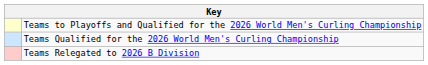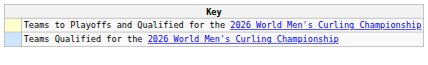 <table class="wikitable" style="text-align: center;">
 <tr>
 <th colspan=2>Key</th>
 </tr>
 <tr>
 <td style="background:#ffffcc; width:20px;"></td>
 <td align=left>Teams to Playoffs and Qualified for the <a href='#'>2026 World Men's Curling Championship</a></td>
 </tr>
 <tr>
 <td style="background:#CCE6FF; width:20px;"></td>
 <td align=left>Teams Qualified for the <a href='#'>2026 World Men's Curling Championship</a></td>
 </tr>
-<tr>
-<td style="background:#ffcccc; width:20px;"></td>
-<td align=left>Teams Relegated to <a href='#'>2026 B Division</a></td>
-</tr>
 </table>
